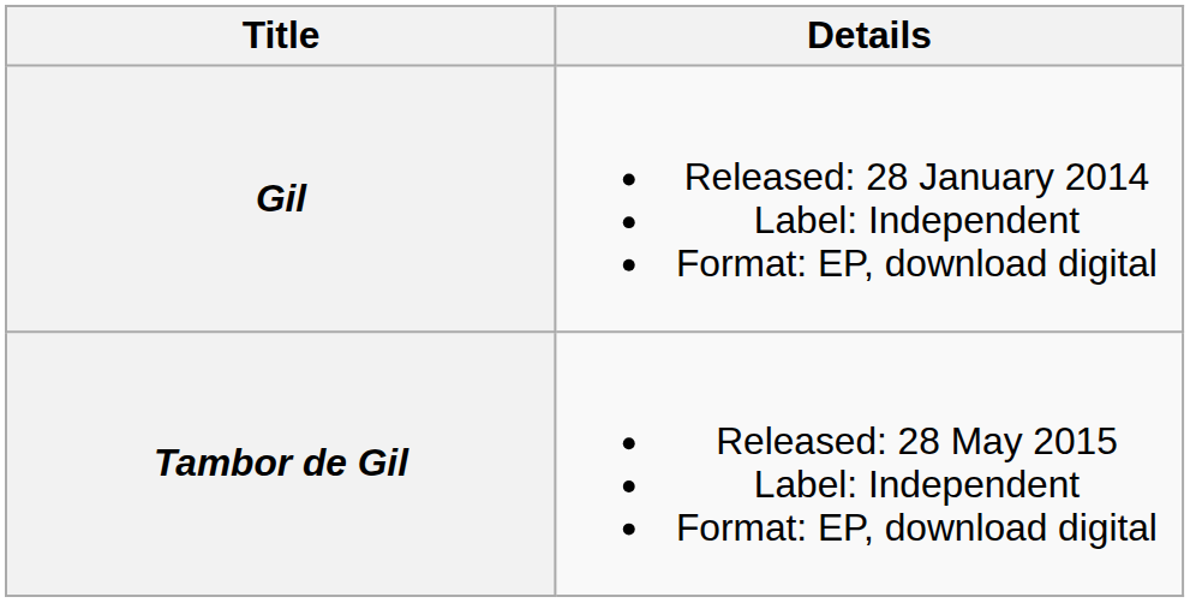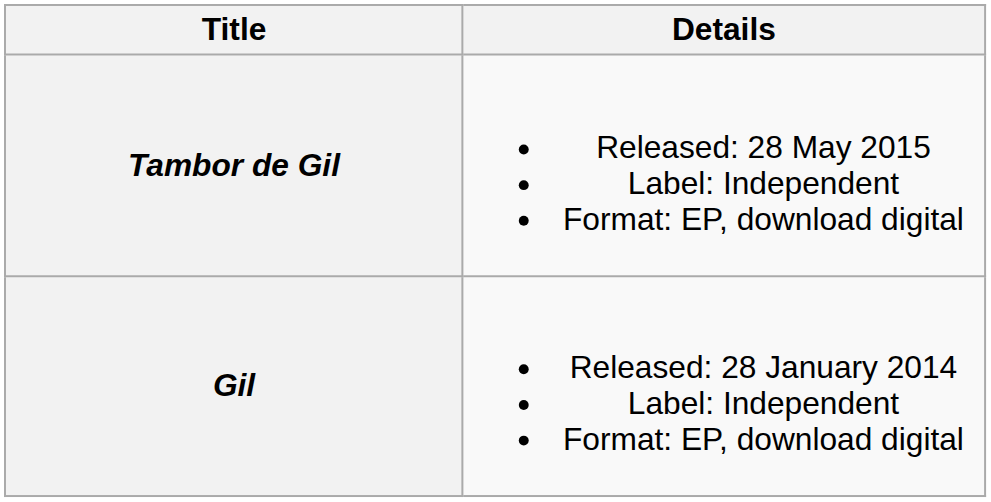 <table class="wikitable plainrowheaders" style="text-align:center;">
 <tr>
 <th scope="col" style="width:14em;">Title</th>
 <th scope="col" style="width:16em;">Details</th>
 </tr>
 <tr>
+<th scope="row"><em>Tambor de Gil</em></th>
+<td><br><ul><li>Released: 28 May 2015</li><li>Label: Independent</li><li>Format: EP, download digital</li></ul></td>
+</tr>
+<tr>
 <th scope="row"><em>Gil</em></th>
 <td><br><ul><li>Released: 28 January 2014</li><li>Label: Independent</li><li>Format: EP, download digital</li></ul></td>
 </tr>
-<tr>
-<th scope="row"><em>Tambor de Gil</em></th>
-<td><br><ul><li>Released: 28 May 2015</li><li>Label: Independent</li><li>Format: EP, download digital</li></ul></td>
-</tr>
 </table>
